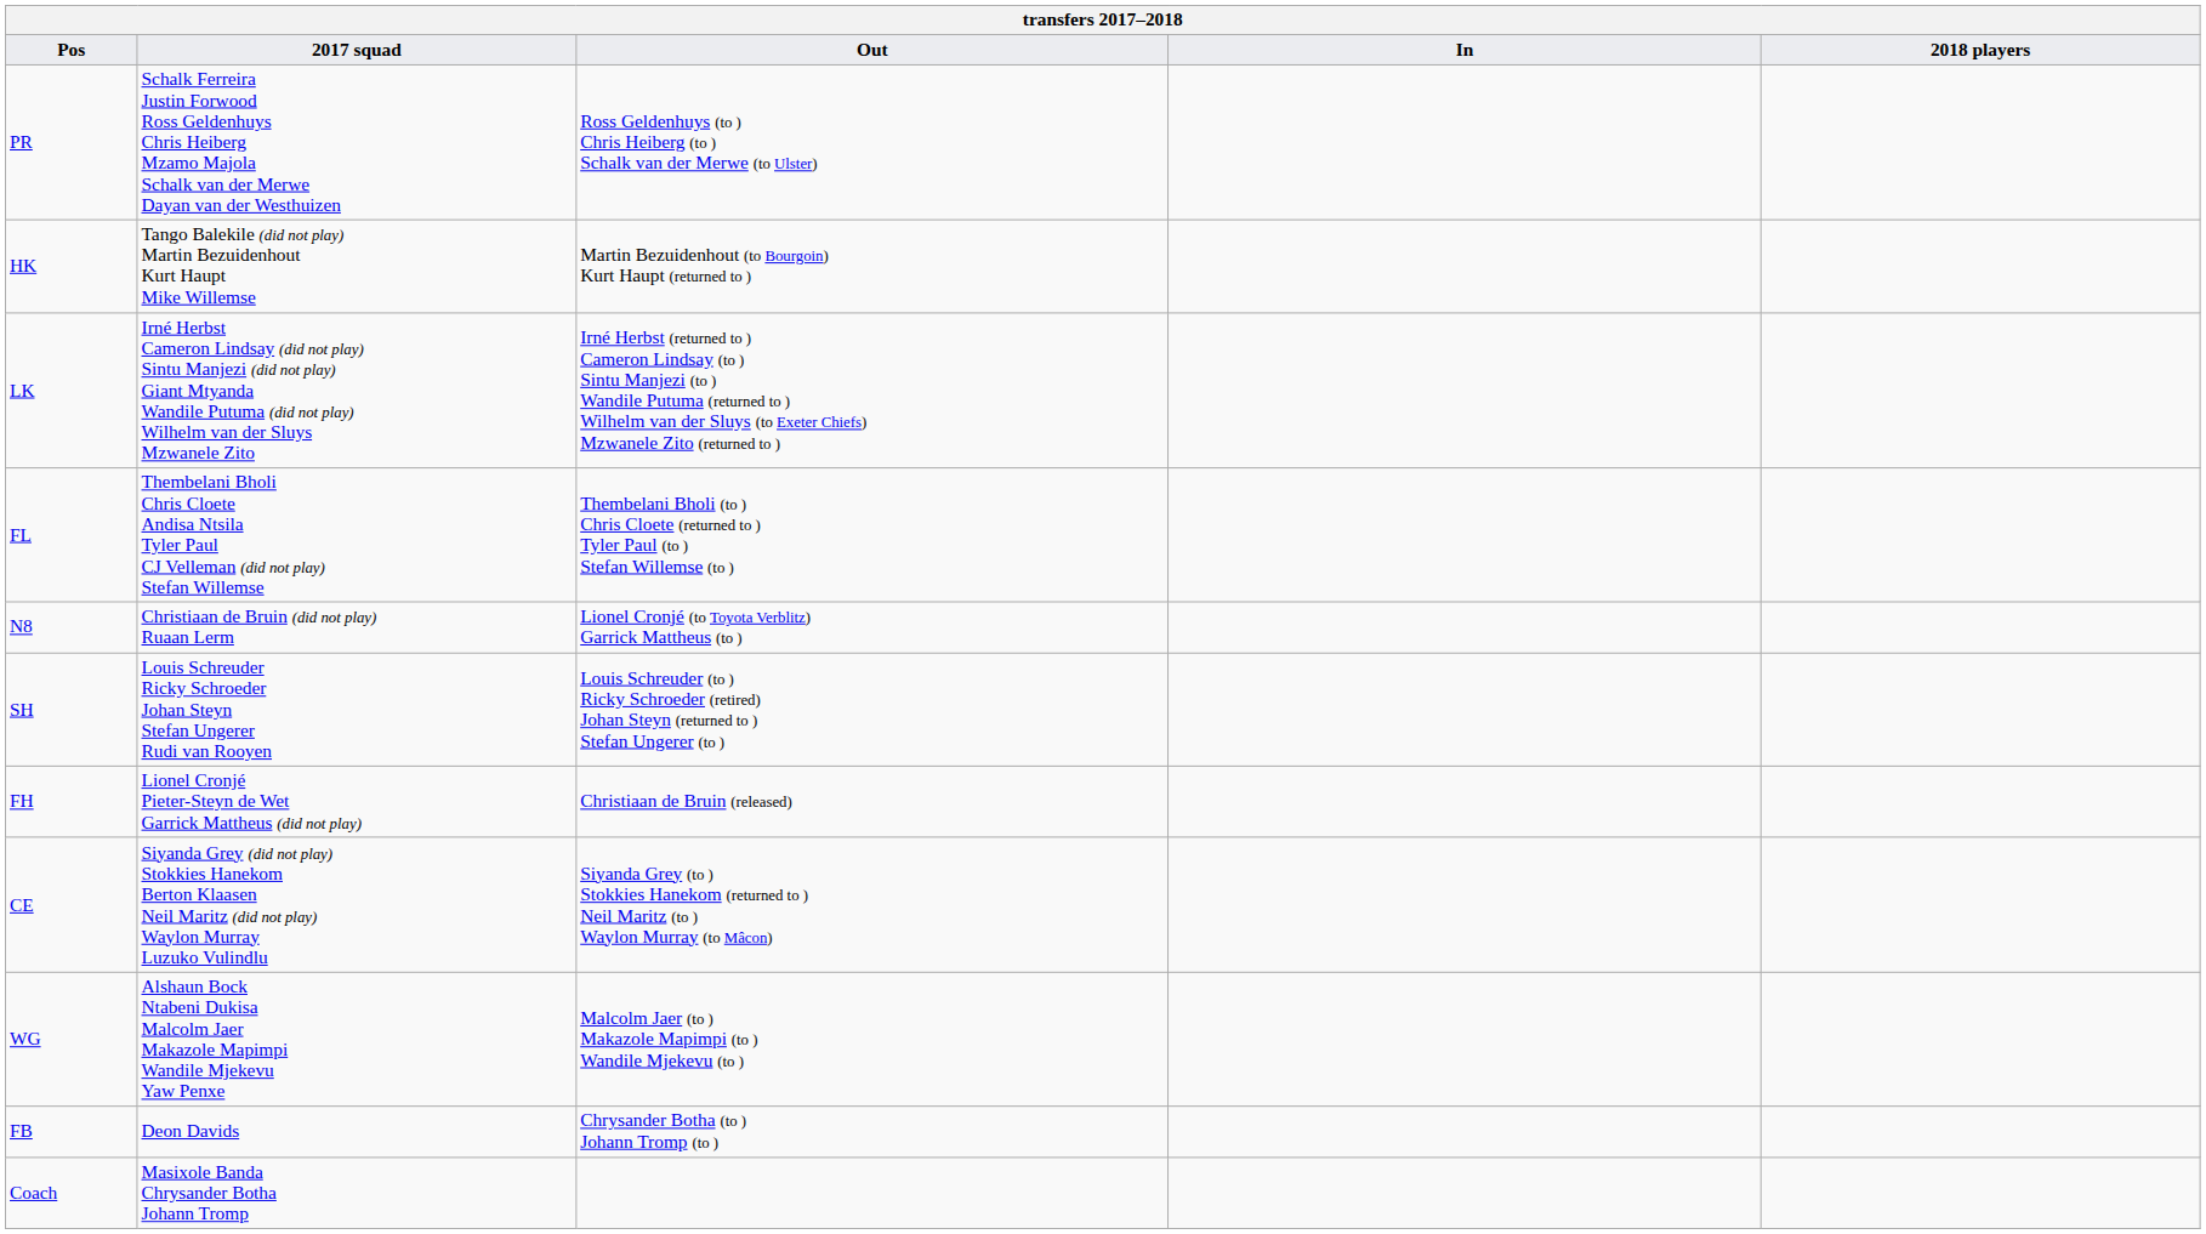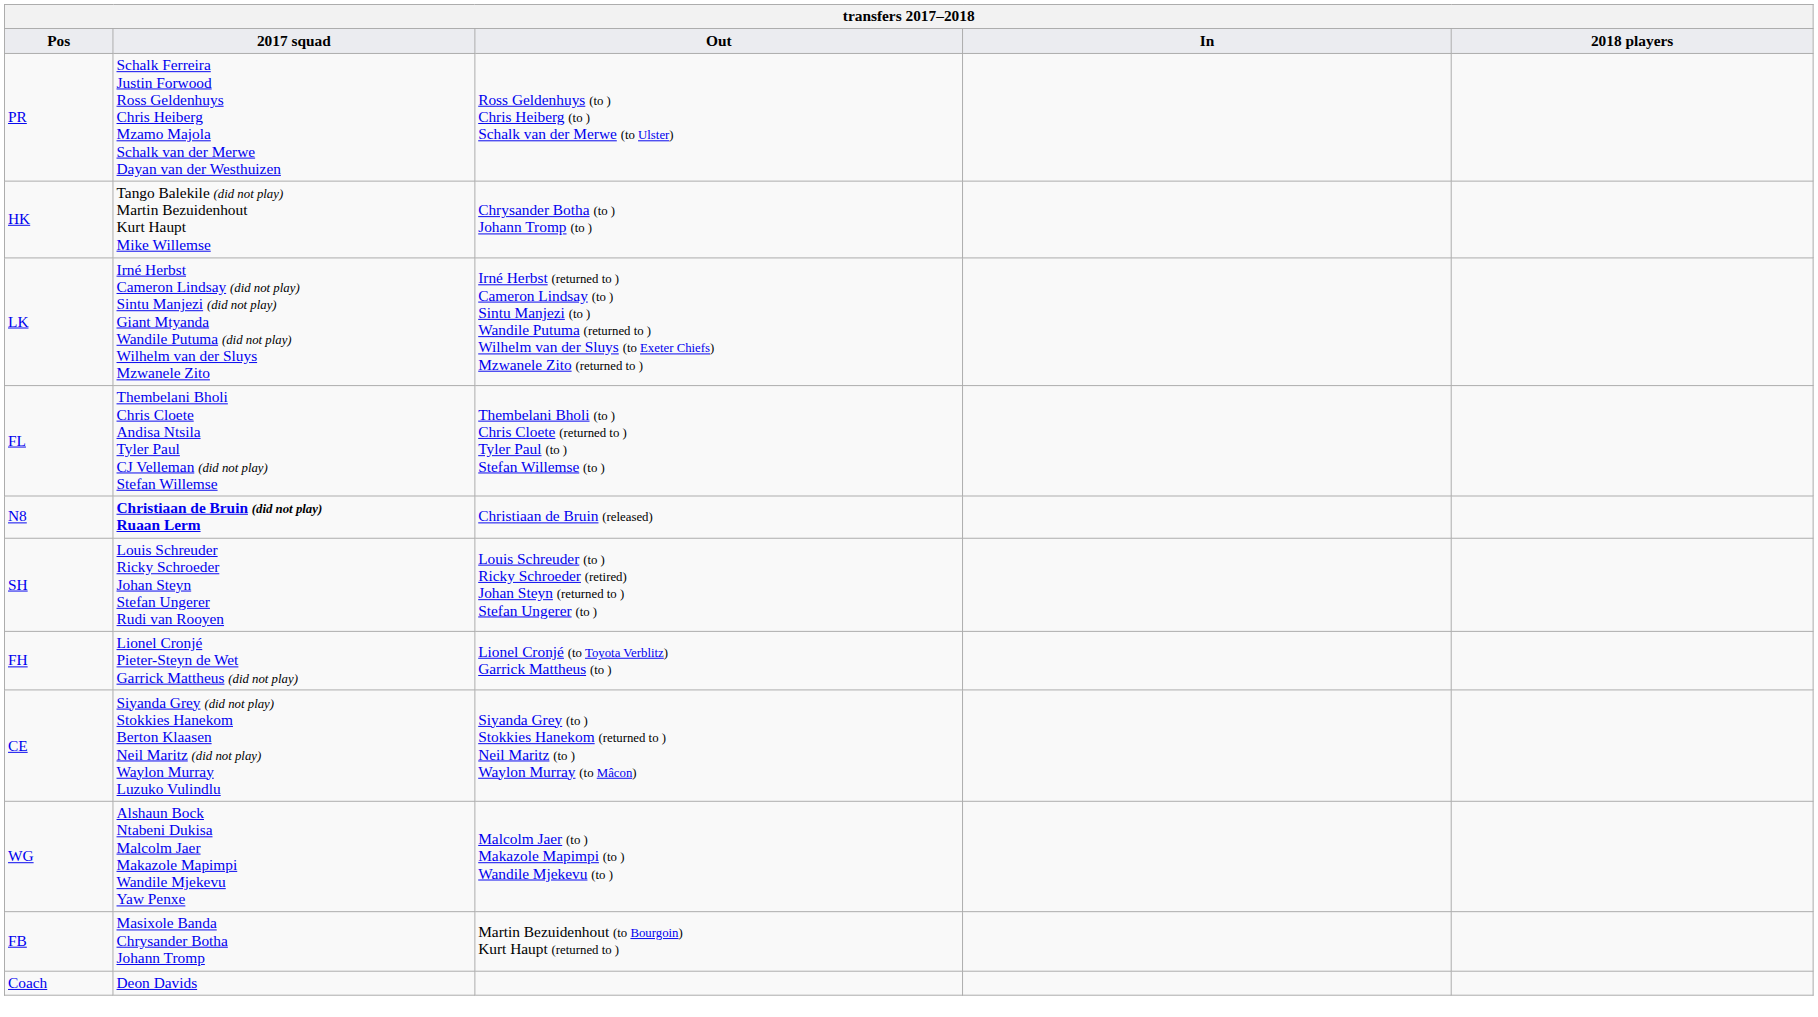 <table class="wikitable" style="text-align: left; width:95%">
 <tr>
 <th colspan="100%"> transfers 2017–2018</th>
 </tr>
 <tr>
 <th style="background:#ebecf0; width:6%;">Pos</th>
 <th style="background:#ebecf0; width:20%;">2017 squad</th>
 <th style="background:#ebecf0; width:27%;">Out</th>
 <th style="background:#ebecf0; width:27%;">In</th>
 <th style="background:#ebecf0; width:20%;">2018 players</th>
 </tr>
 <tr>
 <td><a href='#'>PR</a></td>
 <td> <a href='#'>Schalk Ferreira</a> <br> <a href='#'>Justin Forwood</a> <br> <a href='#'>Ross Geldenhuys</a> <br> <a href='#'>Chris Heiberg</a> <br> <a href='#'>Mzamo Majola</a> <br> <a href='#'>Schalk van der Merwe</a> <br> <a href='#'>Dayan van der Westhuizen</a></td>
 <td>  <a href='#'>Ross Geldenhuys</a> <small>(to )</small> <br>  <a href='#'>Chris Heiberg</a> <small>(to )</small> <br>  <a href='#'>Schalk van der Merwe</a> <small>(to  <a href='#'>Ulster</a>)</small></td>
 <td> </td>
 <td> </td>
 </tr>
 <tr>
 <td><a href='#'>HK</a></td>
 <td> Tango Balekile <small><em>(did not play)</em></small> <br> Martin Bezuidenhout <br> Kurt Haupt <br> <a href='#'>Mike Willemse</a></td>
-<td>  Martin Bezuidenhout <small>(to  <a href='#'>Bourgoin</a>)</small> <br>  Kurt Haupt <small>(returned to )</small></td>
+<td>  <a href='#'>Chrysander Botha</a> <small>(to )</small> <br>  <a href='#'>Johann Tromp</a> <small>(to )</small></td>
 <td> </td>
 <td> </td>
 </tr>
 <tr>
 <td><a href='#'>LK</a></td>
 <td> <a href='#'>Irné Herbst</a> <br> <a href='#'>Cameron Lindsay</a> <small><em>(did not play)</em></small> <br> <a href='#'>Sintu Manjezi</a> <small><em>(did not play)</em></small> <br> <a href='#'>Giant Mtyanda</a> <br> <a href='#'>Wandile Putuma</a> <small><em>(did not play)</em></small> <br> <a href='#'>Wilhelm van der Sluys</a> <br> <a href='#'>Mzwanele Zito</a></td>
 <td>  <a href='#'>Irné Herbst</a> <small>(returned to )</small> <br>  <a href='#'>Cameron Lindsay</a> <small>(to )</small> <br>  <a href='#'>Sintu Manjezi</a> <small>(to )</small> <br>  <a href='#'>Wandile Putuma</a> <small>(returned to )</small> <br>  <a href='#'>Wilhelm van der Sluys</a> <small>(to  <a href='#'>Exeter Chiefs</a>)</small> <br>  <a href='#'>Mzwanele Zito</a> <small>(returned to )</small></td>
 <td> </td>
 <td> </td>
 </tr>
 <tr>
 <td><a href='#'>FL</a></td>
 <td> <a href='#'>Thembelani Bholi</a> <br> <a href='#'>Chris Cloete</a> <br> <a href='#'>Andisa Ntsila</a> <br> <a href='#'>Tyler Paul</a> <br> <a href='#'>CJ Velleman</a> <small><em>(did not play)</em></small> <br> <a href='#'>Stefan Willemse</a></td>
 <td>  <a href='#'>Thembelani Bholi</a> <small>(to )</small> <br>  <a href='#'>Chris Cloete</a> <small>(returned to )</small> <br>  <a href='#'>Tyler Paul</a> <small>(to )</small> <br>  <a href='#'>Stefan Willemse</a> <small>(to )</small></td>
 <td> </td>
 <td> </td>
 </tr>
 <tr>
 <td><a href='#'>N8</a></td>
-<td> <a href='#'>Christiaan de Bruin</a> <small><em>(did not play)</em></small> <br> <a href='#'>Ruaan Lerm</a></td>
-<td>  <a href='#'>Lionel Cronjé</a> <small>(to  <a href='#'>Toyota Verblitz</a>)</small> <br>  <a href='#'>Garrick Mattheus</a> <small>(to )</small></td>
+<td><strong> <a href='#'>Christiaan de Bruin</a> <small><em>(did not play)</em></small> <br> <a href='#'>Ruaan Lerm</a></strong></td>
+<td>  <a href='#'>Christiaan de Bruin</a> <small>(released)</small></td>
 <td> </td>
 <td> </td>
 </tr>
 <tr>
 <td><a href='#'>SH</a></td>
 <td> <a href='#'>Louis Schreuder</a> <br> <a href='#'>Ricky Schroeder</a> <br> <a href='#'>Johan Steyn</a> <br> <a href='#'>Stefan Ungerer</a> <br> <a href='#'>Rudi van Rooyen</a></td>
 <td>  <a href='#'>Louis Schreuder</a> <small>(to )</small> <br>  <a href='#'>Ricky Schroeder</a> <small>(retired)</small> <br>  <a href='#'>Johan Steyn</a> <small>(returned to )</small> <br>  <a href='#'>Stefan Ungerer</a> <small>(to )</small></td>
 <td> </td>
 <td> </td>
 </tr>
 <tr>
 <td><a href='#'>FH</a></td>
 <td> <a href='#'>Lionel Cronjé</a> <br> <a href='#'>Pieter-Steyn de Wet</a> <br> <a href='#'>Garrick Mattheus</a> <small><em>(did not play)</em></small></td>
-<td>  <a href='#'>Christiaan de Bruin</a> <small>(released)</small></td>
+<td>  <a href='#'>Lionel Cronjé</a> <small>(to  <a href='#'>Toyota Verblitz</a>)</small> <br>  <a href='#'>Garrick Mattheus</a> <small>(to )</small></td>
 <td> </td>
 <td> </td>
 </tr>
 <tr>
 <td><a href='#'>CE</a></td>
 <td> <a href='#'>Siyanda Grey</a> <small><em>(did not play)</em></small> <br> <a href='#'>Stokkies Hanekom</a> <br> <a href='#'>Berton Klaasen</a> <br> <a href='#'>Neil Maritz</a> <small><em>(did not play)</em></small> <br> <a href='#'>Waylon Murray</a> <br> <a href='#'>Luzuko Vulindlu</a></td>
 <td>  <a href='#'>Siyanda Grey</a> <small>(to )</small> <br>  <a href='#'>Stokkies Hanekom</a> <small>(returned to )</small> <br>  <a href='#'>Neil Maritz</a> <small>(to )</small> <br>  <a href='#'>Waylon Murray</a> <small>(to  <a href='#'>Mâcon</a>)</small></td>
 <td> </td>
 <td> </td>
 </tr>
 <tr>
 <td><a href='#'>WG</a></td>
 <td> <a href='#'>Alshaun Bock</a> <br> <a href='#'>Ntabeni Dukisa</a> <br> <a href='#'>Malcolm Jaer</a> <br> <a href='#'>Makazole Mapimpi</a> <br> <a href='#'>Wandile Mjekevu</a> <br> <a href='#'>Yaw Penxe</a></td>
 <td>  <a href='#'>Malcolm Jaer</a> <small>(to )</small> <br>  <a href='#'>Makazole Mapimpi</a> <small>(to )</small> <br>  <a href='#'>Wandile Mjekevu</a> <small>(to )</small></td>
 <td> </td>
 <td> </td>
 </tr>
 <tr>
 <td><a href='#'>FB</a></td>
-<td> <a href='#'>Deon Davids</a></td>
-<td>  <a href='#'>Chrysander Botha</a> <small>(to )</small> <br>  <a href='#'>Johann Tromp</a> <small>(to )</small></td>
+<td> <a href='#'>Masixole Banda</a> <br> <a href='#'>Chrysander Botha</a> <br> <a href='#'>Johann Tromp</a></td>
+<td>  Martin Bezuidenhout <small>(to  <a href='#'>Bourgoin</a>)</small> <br>  Kurt Haupt <small>(returned to )</small></td>
 <td> </td>
 <td> </td>
 </tr>
 <tr>
 <td><a href='#'>Coach</a></td>
-<td> <a href='#'>Masixole Banda</a> <br> <a href='#'>Chrysander Botha</a> <br> <a href='#'>Johann Tromp</a></td>
+<td> <a href='#'>Deon Davids</a></td>
 <td></td>
 <td> </td>
 <td> </td>
 </tr>
 </table>
